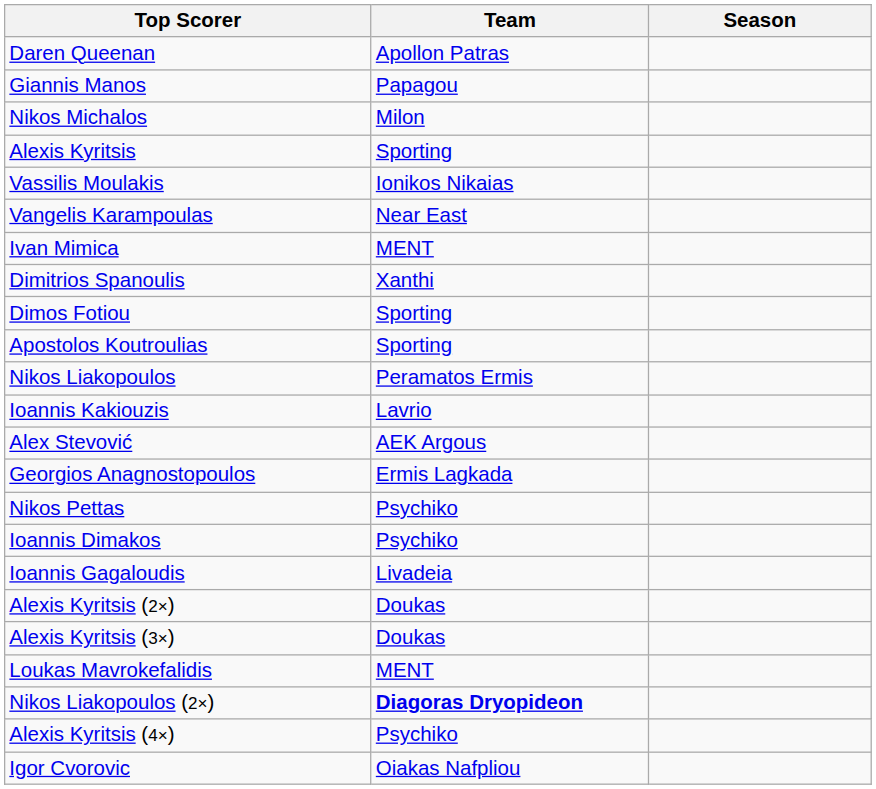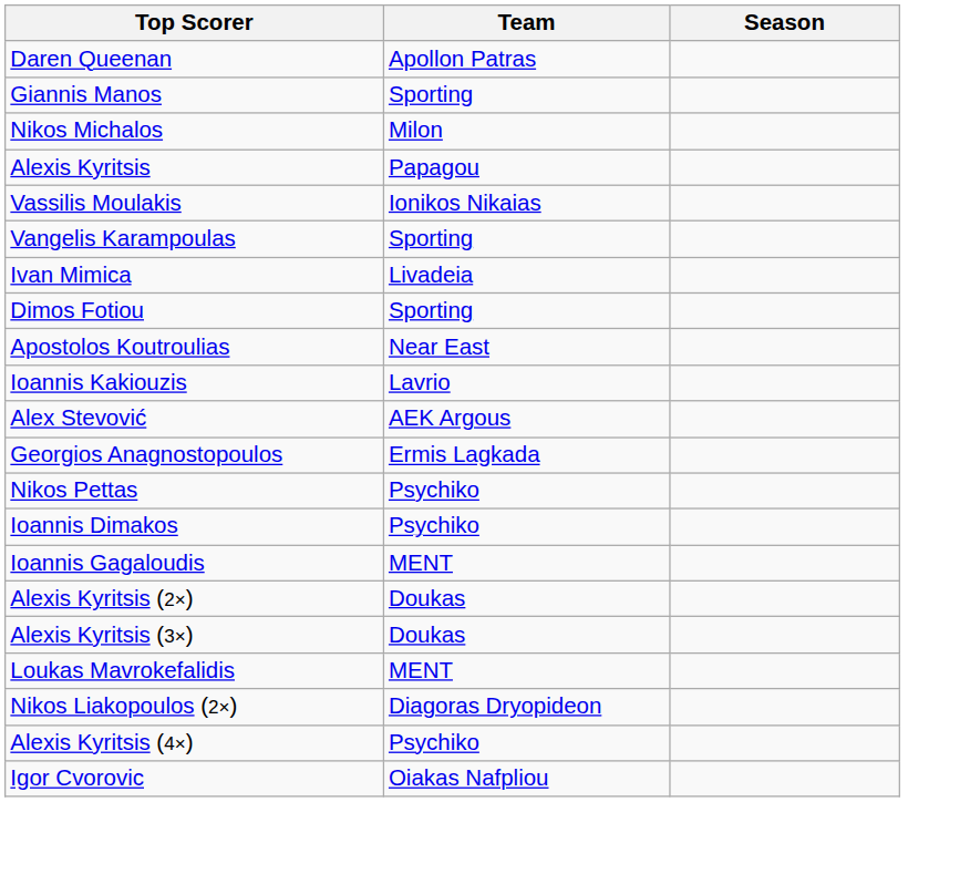 <table class="wikitable">
 <tr>
 <th width=33%>Top Scorer</th>
 <th width=25%>Team</th>
 <th width=20%>Season</th>
 </tr>
 <tr>
 <td> <a href='#'>Daren Queenan</a></td>
 <td><a href='#'>Apollon Patras</a></td>
 <td></td>
 </tr>
 <tr>
 <td> <a href='#'>Giannis Manos</a></td>
-<td><a href='#'>Papagou</a></td>
+<td><a href='#'>Sporting</a></td>
 <td></td>
 </tr>
 <tr>
 <td> <a href='#'>Nikos Michalos</a></td>
 <td><a href='#'>Milon</a></td>
 <td></td>
 </tr>
 <tr>
 <td> <a href='#'>Alexis Kyritsis</a></td>
-<td><a href='#'>Sporting</a></td>
+<td><a href='#'>Papagou</a></td>
 <td></td>
 </tr>
 <tr>
 <td> <a href='#'>Vassilis Moulakis</a></td>
 <td><a href='#'>Ionikos Nikaias</a></td>
 <td></td>
 </tr>
 <tr>
 <td> <a href='#'>Vangelis Karampoulas</a></td>
-<td><a href='#'>Near East</a></td>
+<td><a href='#'>Sporting</a></td>
 <td></td>
 </tr>
 <tr>
 <td> <a href='#'>Ivan Mimica</a></td>
-<td><a href='#'>MENT</a></td>
-<td></td>
-</tr>
-<tr>
-<td> <a href='#'>Dimitrios Spanoulis</a></td>
-<td><a href='#'>Xanthi</a></td>
+<td><a href='#'>Livadeia</a></td>
 <td></td>
 </tr>
 <tr>
 <td> <a href='#'>Dimos Fotiou</a></td>
 <td><a href='#'>Sporting</a></td>
 <td></td>
 </tr>
 <tr>
 <td> <a href='#'>Apostolos Koutroulias</a></td>
-<td><a href='#'>Sporting</a></td>
-<td></td>
-</tr>
-<tr>
-<td> <a href='#'>Nikos Liakopoulos</a></td>
-<td><a href='#'>Peramatos Ermis</a></td>
+<td><a href='#'>Near East</a></td>
 <td></td>
 </tr>
 <tr>
 <td> <a href='#'>Ioannis Kakiouzis</a></td>
 <td><a href='#'>Lavrio</a></td>
 <td></td>
 </tr>
 <tr>
 <td> <a href='#'>Alex Stevović</a></td>
 <td><a href='#'>AEK Argous</a></td>
 <td></td>
 </tr>
 <tr>
 <td> <a href='#'>Georgios Anagnostopoulos</a></td>
 <td><a href='#'>Ermis Lagkada</a></td>
 <td></td>
 </tr>
 <tr>
 <td> <a href='#'>Nikos Pettas</a></td>
 <td><a href='#'>Psychiko</a></td>
 <td></td>
 </tr>
 <tr>
 <td> <a href='#'>Ioannis Dimakos</a></td>
 <td><a href='#'>Psychiko</a></td>
 <td></td>
 </tr>
 <tr>
 <td> <a href='#'>Ioannis Gagaloudis</a></td>
-<td><a href='#'>Livadeia</a></td>
+<td><a href='#'>MENT</a></td>
 <td></td>
 </tr>
 <tr>
 <td> <a href='#'>Alexis Kyritsis</a> (<small>2×</small>)</td>
 <td><a href='#'>Doukas</a></td>
 <td></td>
 </tr>
 <tr>
 <td> <a href='#'>Alexis Kyritsis</a> (<small>3×</small>)</td>
 <td><a href='#'>Doukas</a></td>
 <td></td>
 </tr>
 <tr>
 <td> <a href='#'>Loukas Mavrokefalidis</a></td>
 <td><a href='#'>MENT</a></td>
 <td></td>
 </tr>
 <tr>
 <td> <a href='#'>Nikos Liakopoulos</a> (<small>2×</small>)</td>
-<td><strong><a href='#'>Diagoras Dryopideon</a></strong></td>
+<td><a href='#'>Diagoras Dryopideon</a></td>
 <td></td>
 </tr>
 <tr>
 <td> <a href='#'>Alexis Kyritsis</a> (<small>4×</small>)</td>
 <td><a href='#'>Psychiko</a></td>
 <td></td>
 </tr>
 <tr>
 <td> <a href='#'>Igor Cvorovic</a></td>
 <td><a href='#'>Oiakas Nafpliou</a></td>
 <td></td>
 </tr>
 </table>
